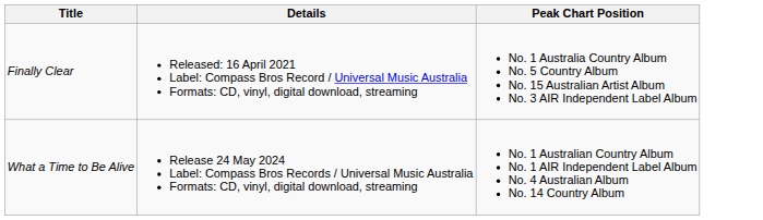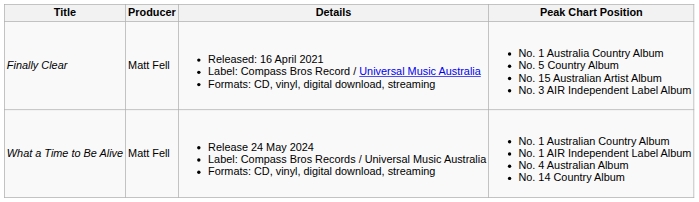 <table class="wikitable">
 <tr>
 <th>Title</th>
+<th>Producer</th>
 <th>Details</th>
 <th>Peak Chart Position</th>
 </tr>
 <tr>
 <td><em>Finally Clear</em></td>
+<td>Matt Fell</td>
 <td><br><ul><li>Released: 16 April 2021</li><li>Label: Compass Bros Record / <a href='#'>Universal Music Australia</a></li><li>Formats: CD, vinyl, digital download, streaming</li></ul></td>
 <td><br><ul><li>No. 1 Australia Country Album</li><li>No. 5 Country Album</li><li>No. 15 Australian Artist Album</li><li>No. 3 AIR Independent Label Album</li></ul></td>
 </tr>
 <tr>
 <td><em>What a Time to Be Alive</em></td>
+<td>Matt Fell</td>
 <td><br><ul><li>Release 24 May 2024</li><li>Label: Compass Bros Records / Universal Music Australia</li><li>Formats: CD, vinyl, digital download, streaming</li></ul></td>
 <td><br><ul><li>No. 1 Australian Country Album </li><li>No. 1 AIR Independent Label Album </li><li>No. 4 Australian Album </li><li>No. 14 Country Album </li></ul></td>
 </tr>
 </table>
